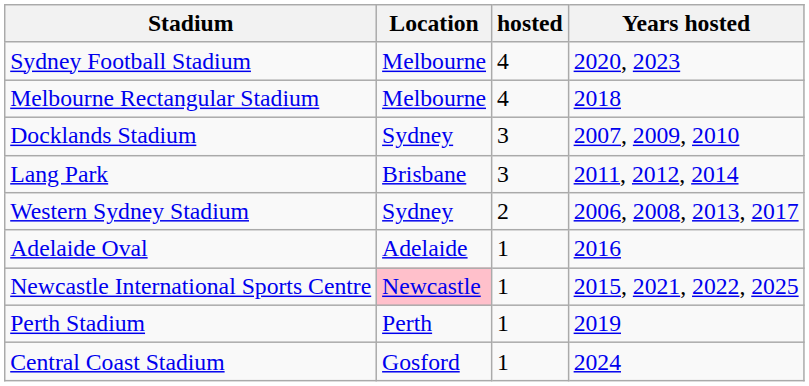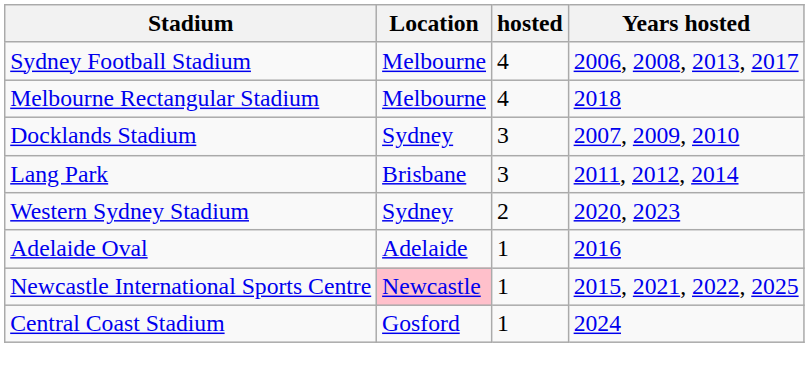 <table class="wikitable sortable">
 <tr>
 <th>Stadium</th>
 <th>Location</th>
 <th> hosted</th>
 <th>Years hosted</th>
 </tr>
 <tr>
 <td><a href='#'>Sydney Football Stadium</a></td>
 <td><a href='#'>Melbourne</a></td>
 <td>4</td>
-<td><a href='#'>2020</a>, <a href='#'>2023</a></td>
+<td><a href='#'>2006</a>, <a href='#'>2008</a>, <a href='#'>2013</a>, <a href='#'>2017</a></td>
 </tr>
 <tr>
 <td><a href='#'>Melbourne Rectangular Stadium</a></td>
 <td><a href='#'>Melbourne</a></td>
 <td>4</td>
 <td><a href='#'>2018</a></td>
 </tr>
 <tr>
 <td><a href='#'>Docklands Stadium</a></td>
 <td><a href='#'>Sydney</a></td>
 <td>3</td>
 <td><a href='#'>2007</a>, <a href='#'>2009</a>, <a href='#'>2010</a></td>
 </tr>
 <tr>
 <td><a href='#'>Lang Park</a></td>
 <td><a href='#'>Brisbane</a></td>
 <td>3</td>
 <td><a href='#'>2011</a>, <a href='#'>2012</a>, <a href='#'>2014</a></td>
 </tr>
 <tr>
 <td><a href='#'>Western Sydney Stadium</a></td>
 <td><a href='#'>Sydney</a></td>
 <td>2</td>
-<td><a href='#'>2006</a>, <a href='#'>2008</a>, <a href='#'>2013</a>, <a href='#'>2017</a></td>
+<td><a href='#'>2020</a>, <a href='#'>2023</a></td>
 </tr>
 <tr>
 <td><a href='#'>Adelaide Oval</a></td>
 <td><a href='#'>Adelaide</a></td>
 <td>1</td>
 <td><a href='#'>2016</a></td>
 </tr>
 <tr>
 <td><a href='#'>Newcastle International Sports Centre</a></td>
 <td style="background: pink;"><a href='#'>Newcastle</a></td>
 <td>1</td>
 <td><a href='#'>2015</a>, <a href='#'>2021</a>, <a href='#'>2022</a>, <a href='#'>2025</a></td>
 </tr>
 <tr>
-<td><a href='#'>Perth Stadium</a></td>
-<td><a href='#'>Perth</a></td>
-<td>1</td>
-<td><a href='#'>2019</a></td>
-</tr>
-<tr>
 <td><a href='#'>Central Coast Stadium</a></td>
 <td><a href='#'>Gosford</a></td>
 <td>1</td>
 <td><a href='#'>2024</a></td>
 </tr>
 </table>
